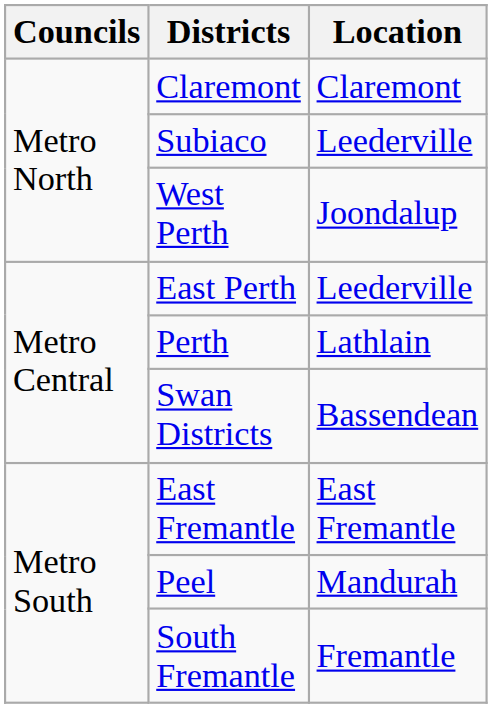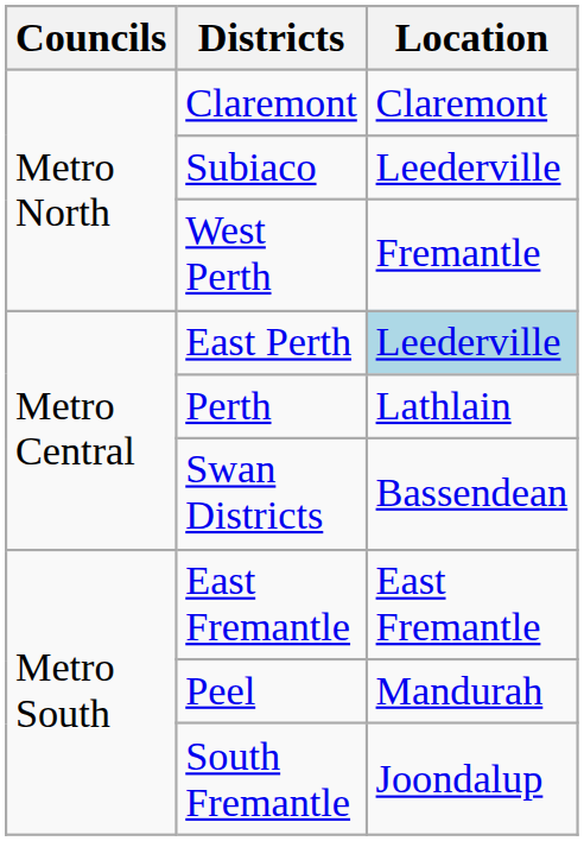 <table class="wikitable sortable" width="30%">
 <tr>
 <th>Councils</th>
 <th>Districts</th>
 <th>Location</th>
 </tr>
 <tr>
 <td rowspan="3">Metro North</td>
 <td><a href='#'>Claremont</a></td>
 <td><a href='#'>Claremont</a></td>
 </tr>
 <tr>
 <td><a href='#'>Subiaco</a></td>
 <td><a href='#'>Leederville</a></td>
 </tr>
 <tr>
 <td><a href='#'>West Perth</a></td>
-<td><a href='#'>Joondalup</a></td>
+<td><a href='#'>Fremantle</a></td>
 </tr>
 <tr>
 <td rowspan="3">Metro Central</td>
 <td><a href='#'>East Perth</a></td>
-<td><a href='#'>Leederville</a></td>
+<td style="background: lightblue;"><a href='#'>Leederville</a></td>
 </tr>
 <tr>
 <td><a href='#'>Perth</a></td>
 <td><a href='#'>Lathlain</a></td>
 </tr>
 <tr>
 <td><a href='#'>Swan Districts</a></td>
 <td><a href='#'>Bassendean</a></td>
 </tr>
 <tr>
 <td rowspan="3">Metro South</td>
 <td><a href='#'>East Fremantle</a></td>
 <td><a href='#'>East Fremantle</a></td>
 </tr>
 <tr>
 <td><a href='#'>Peel</a></td>
 <td><a href='#'>Mandurah</a></td>
 </tr>
 <tr>
 <td><a href='#'>South Fremantle</a></td>
-<td><a href='#'>Fremantle</a></td>
+<td><a href='#'>Joondalup</a></td>
 </tr>
 </table>
